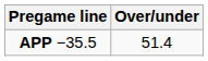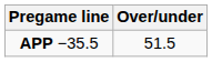 <table class="wikitable">
 <tr align="center">
 <th style=>Pregame line</th>
 <th style=>Over/under</th>
 </tr>
 <tr align="center">
 <td><strong>APP</strong> −35.5</td>
-<td>51.4</td>
+<td>51.5</td>
 </tr>
 </table>
